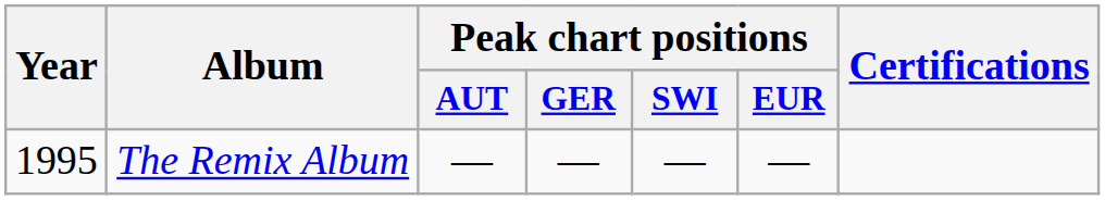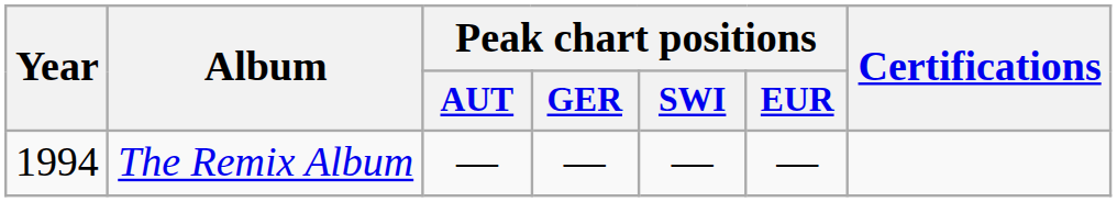 <table class="wikitable" style="text-align:center;">
 <tr>
 <th rowspan="2">Year</th>
 <th rowspan="2">Album</th>
 <th colspan="4">Peak chart positions</th>
 <th rowspan="2"><a href='#'>Certifications</a></th>
 </tr>
 <tr style="font-size:smaller;">
 <th style="width:35px;"><a href='#'>AUT</a><br></th>
 <th style="width:35px;"><a href='#'>GER</a><br></th>
 <th style="width:35px;"><a href='#'>SWI</a><br></th>
 <th width="33"><a href='#'>EUR</a></th>
 </tr>
 <tr>
-<td>1995</td>
+<td>1994</td>
 <td style="text-align:left;"><em><a href='#'>The Remix Album</a></em></td>
 <td>—</td>
 <td>—</td>
 <td>—</td>
 <td>—</td>
 <td></td>
 </tr>
 </table>
